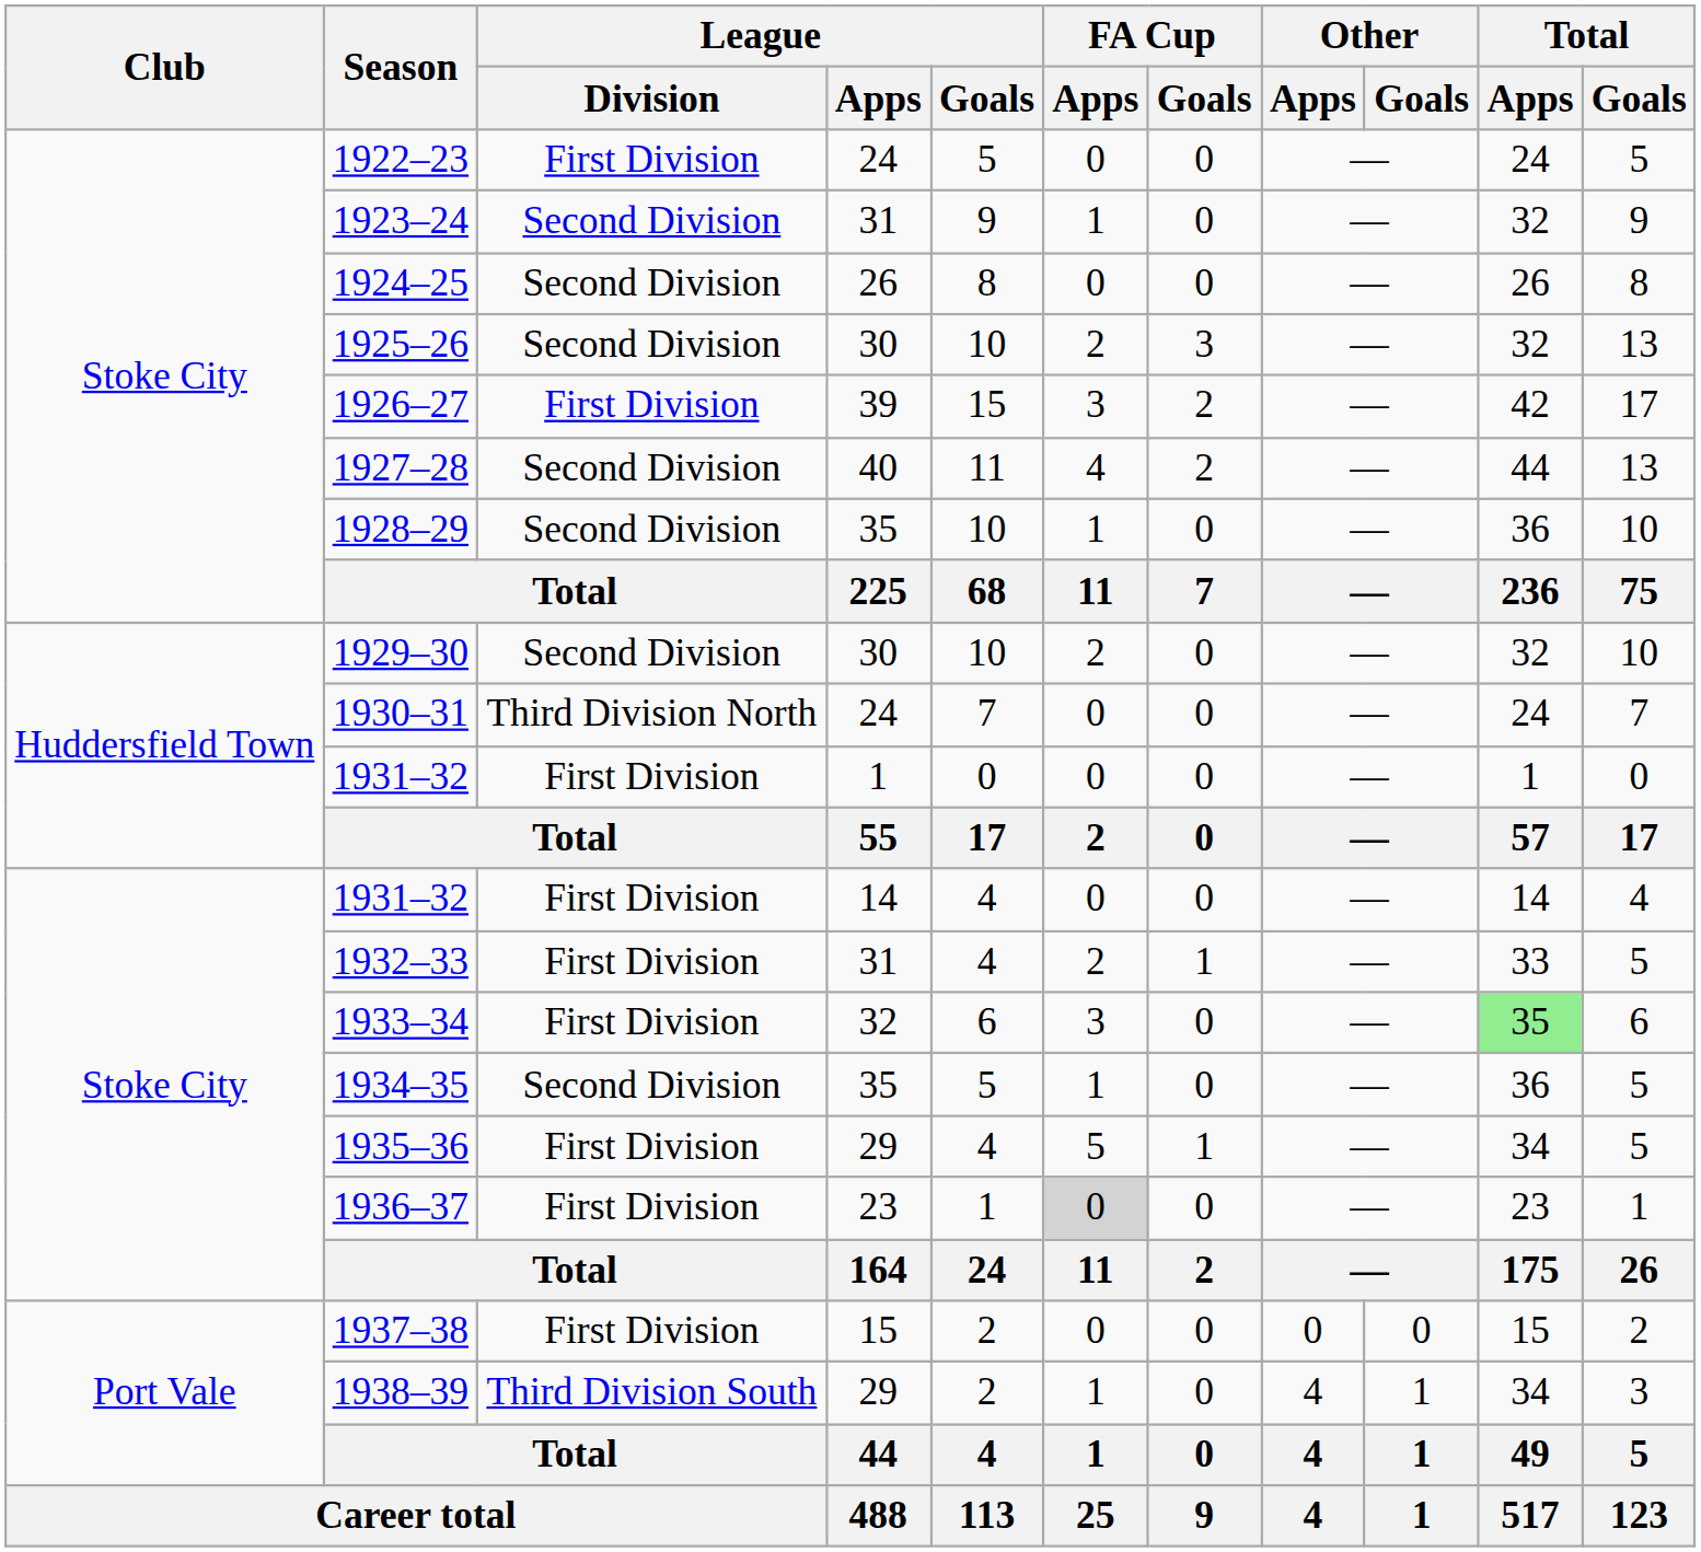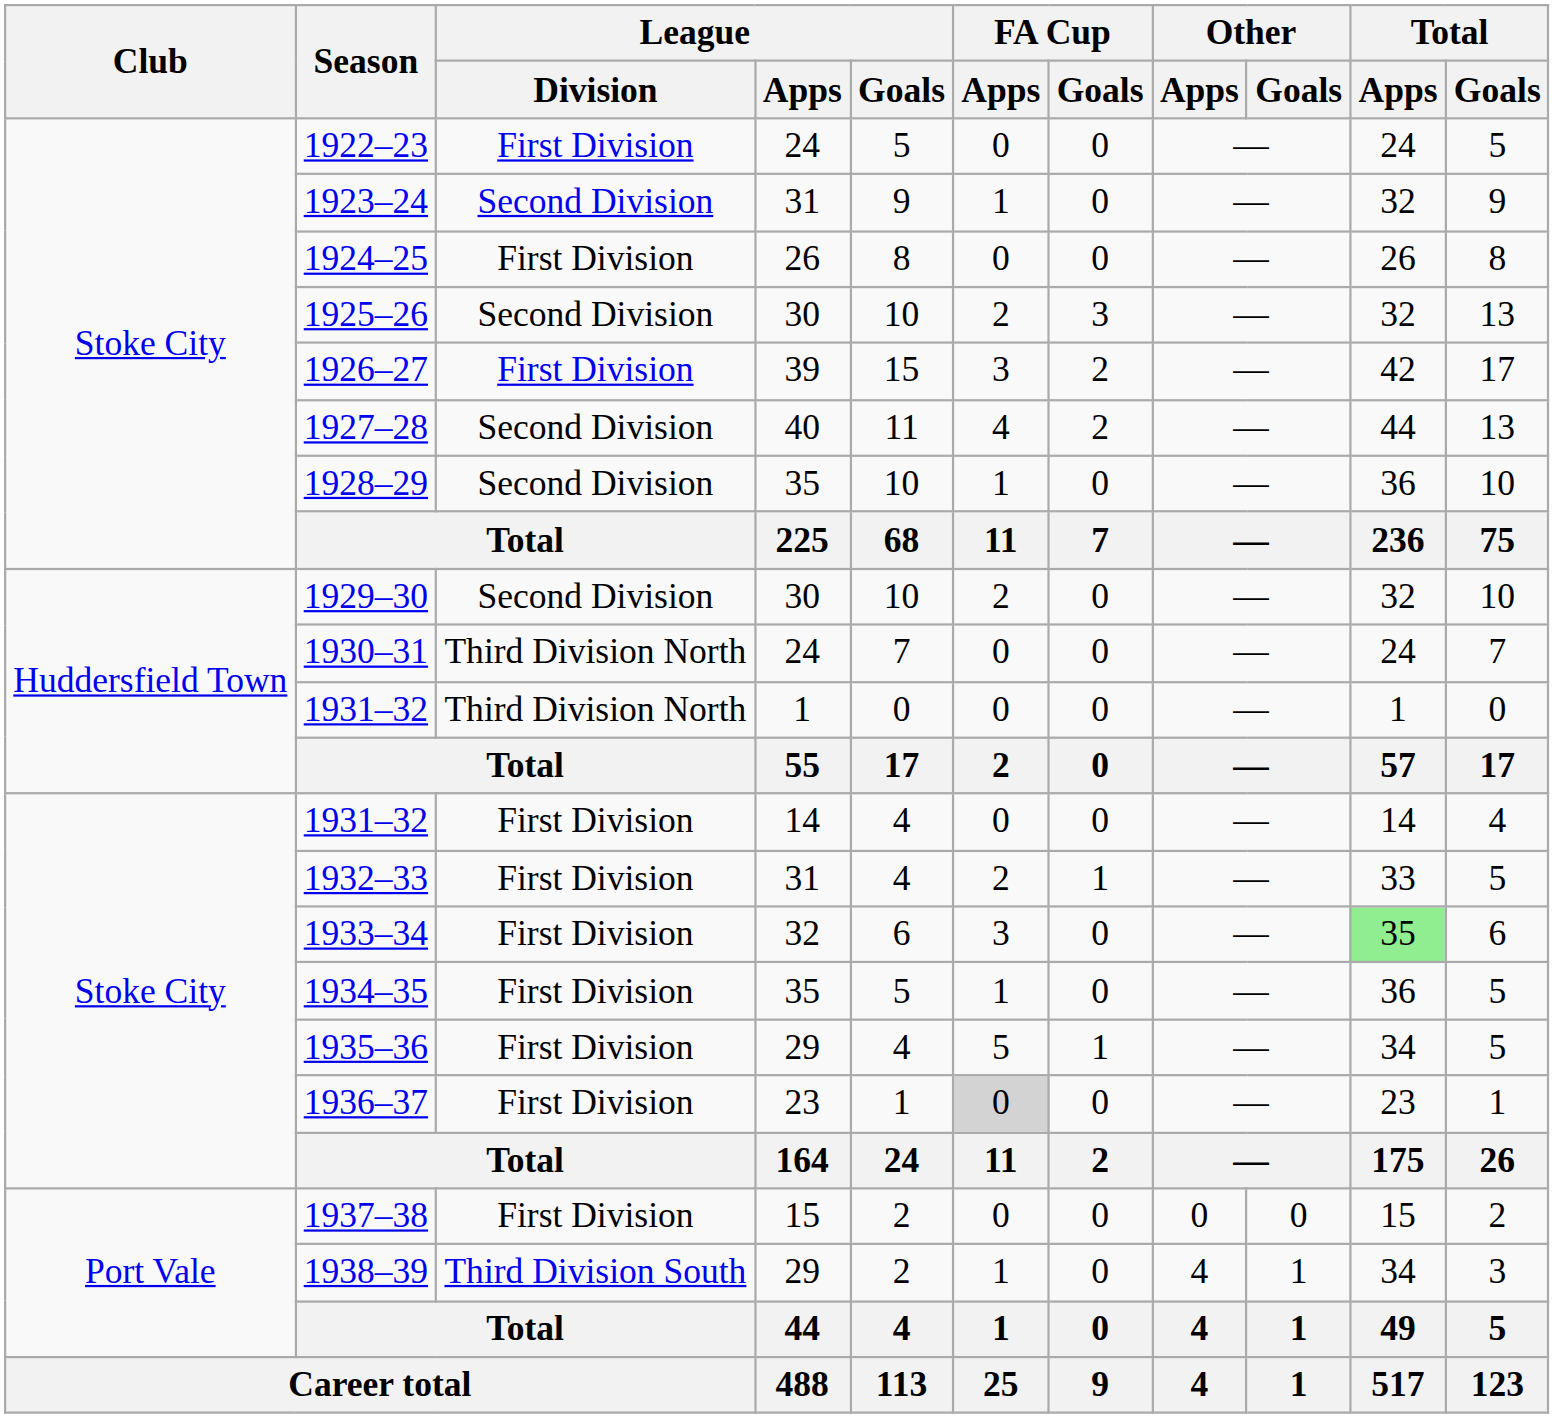 <table class="wikitable" style="text-align: center;">
 <tr>
 <th rowspan="2">Club</th>
 <th rowspan="2">Season</th>
 <th colspan="3">League</th>
 <th colspan="2">FA Cup</th>
 <th colspan="2">Other</th>
 <th colspan="2">Total</th>
 </tr>
 <tr>
 <th>Division</th>
 <th>Apps</th>
 <th>Goals</th>
 <th>Apps</th>
 <th>Goals</th>
 <th>Apps</th>
 <th>Goals</th>
 <th>Apps</th>
 <th>Goals</th>
 </tr>
 <tr>
 <td rowspan="8"><a href='#'>Stoke City</a></td>
 <td><a href='#'>1922–23</a></td>
 <td><a href='#'>First Division</a></td>
 <td>24</td>
 <td>5</td>
 <td>0</td>
 <td>0</td>
 <td colspan=2>—</td>
 <td>24</td>
 <td>5</td>
 </tr>
 <tr>
 <td><a href='#'>1923–24</a></td>
 <td><a href='#'>Second Division</a></td>
 <td>31</td>
 <td>9</td>
 <td>1</td>
 <td>0</td>
 <td colspan=2>—</td>
 <td>32</td>
 <td>9</td>
 </tr>
 <tr>
 <td><a href='#'>1924–25</a></td>
-<td>Second Division</td>
+<td>First Division</td>
 <td>26</td>
 <td>8</td>
 <td>0</td>
 <td>0</td>
 <td colspan=2>—</td>
 <td>26</td>
 <td>8</td>
 </tr>
 <tr>
 <td><a href='#'>1925–26</a></td>
 <td>Second Division</td>
 <td>30</td>
 <td>10</td>
 <td>2</td>
 <td>3</td>
 <td colspan=2>—</td>
 <td>32</td>
 <td>13</td>
 </tr>
 <tr>
 <td><a href='#'>1926–27</a></td>
 <td><a href='#'>First Division</a></td>
 <td>39</td>
 <td>15</td>
 <td>3</td>
 <td>2</td>
 <td colspan=2>—</td>
 <td>42</td>
 <td>17</td>
 </tr>
 <tr>
 <td><a href='#'>1927–28</a></td>
 <td>Second Division</td>
 <td>40</td>
 <td>11</td>
 <td>4</td>
 <td>2</td>
 <td colspan=2>—</td>
 <td>44</td>
 <td>13</td>
 </tr>
 <tr>
 <td><a href='#'>1928–29</a></td>
 <td>Second Division</td>
 <td>35</td>
 <td>10</td>
 <td>1</td>
 <td>0</td>
 <td colspan=2>—</td>
 <td>36</td>
 <td>10</td>
 </tr>
 <tr>
 <th colspan="2">Total</th>
 <th>225</th>
 <th>68</th>
 <th>11</th>
 <th>7</th>
 <th colspan=2>—</th>
 <th>236</th>
 <th>75</th>
 </tr>
 <tr>
 <td rowspan="4"><a href='#'>Huddersfield Town</a></td>
 <td><a href='#'>1929–30</a></td>
 <td>Second Division</td>
 <td>30</td>
 <td>10</td>
 <td>2</td>
 <td>0</td>
 <td colspan=2>—</td>
 <td>32</td>
 <td>10</td>
 </tr>
 <tr>
 <td><a href='#'>1930–31</a></td>
 <td>Third Division North</td>
 <td>24</td>
 <td>7</td>
 <td>0</td>
 <td>0</td>
 <td colspan=2>—</td>
 <td>24</td>
 <td>7</td>
 </tr>
 <tr>
 <td><a href='#'>1931–32</a></td>
-<td>First Division</td>
+<td>Third Division North</td>
 <td>1</td>
 <td>0</td>
 <td>0</td>
 <td>0</td>
 <td colspan=2>—</td>
 <td>1</td>
 <td>0</td>
 </tr>
 <tr>
 <th colspan="2">Total</th>
 <th>55</th>
 <th>17</th>
 <th>2</th>
 <th>0</th>
 <th colspan=2>—</th>
 <th>57</th>
 <th>17</th>
 </tr>
 <tr>
 <td rowspan="7"><a href='#'>Stoke City</a></td>
 <td><a href='#'>1931–32</a></td>
 <td>First Division</td>
 <td>14</td>
 <td>4</td>
 <td>0</td>
 <td>0</td>
 <td colspan=2>—</td>
 <td>14</td>
 <td>4</td>
 </tr>
 <tr>
 <td><a href='#'>1932–33</a></td>
 <td>First Division</td>
 <td>31</td>
 <td>4</td>
 <td>2</td>
 <td>1</td>
 <td colspan=2>—</td>
 <td>33</td>
 <td>5</td>
 </tr>
 <tr>
 <td><a href='#'>1933–34</a></td>
 <td>First Division</td>
 <td>32</td>
 <td>6</td>
 <td>3</td>
 <td>0</td>
 <td colspan=2>—</td>
 <td style="background: lightgreen;">35</td>
 <td>6</td>
 </tr>
 <tr>
 <td><a href='#'>1934–35</a></td>
-<td>Second Division</td>
+<td>First Division</td>
 <td>35</td>
 <td>5</td>
 <td>1</td>
 <td>0</td>
 <td colspan=2>—</td>
 <td>36</td>
 <td>5</td>
 </tr>
 <tr>
 <td><a href='#'>1935–36</a></td>
 <td>First Division</td>
 <td>29</td>
 <td>4</td>
 <td>5</td>
 <td>1</td>
 <td colspan=2>—</td>
 <td>34</td>
 <td>5</td>
 </tr>
 <tr>
 <td><a href='#'>1936–37</a></td>
 <td>First Division</td>
 <td>23</td>
 <td>1</td>
 <td style="background: lightgrey;">0</td>
 <td>0</td>
 <td colspan=2>—</td>
 <td>23</td>
 <td>1</td>
 </tr>
 <tr>
 <th colspan="2">Total</th>
 <th>164</th>
 <th>24</th>
 <th>11</th>
 <th>2</th>
 <th colspan=2>—</th>
 <th>175</th>
 <th>26</th>
 </tr>
 <tr>
 <td rowspan="3"><a href='#'>Port Vale</a></td>
 <td><a href='#'>1937–38</a></td>
 <td>First Division</td>
 <td>15</td>
 <td>2</td>
 <td>0</td>
 <td>0</td>
 <td>0</td>
 <td>0</td>
 <td>15</td>
 <td>2</td>
 </tr>
 <tr>
 <td><a href='#'>1938–39</a></td>
 <td><a href='#'>Third Division South</a></td>
 <td>29</td>
 <td>2</td>
 <td>1</td>
 <td>0</td>
 <td>4</td>
 <td>1</td>
 <td>34</td>
 <td>3</td>
 </tr>
 <tr>
 <th colspan="2">Total</th>
 <th>44</th>
 <th>4</th>
 <th>1</th>
 <th>0</th>
 <th>4</th>
 <th>1</th>
 <th>49</th>
 <th>5</th>
 </tr>
 <tr>
 <th colspan="3">Career total</th>
 <th>488</th>
 <th>113</th>
 <th>25</th>
 <th>9</th>
 <th>4</th>
 <th>1</th>
 <th>517</th>
 <th>123</th>
 </tr>
 </table>
